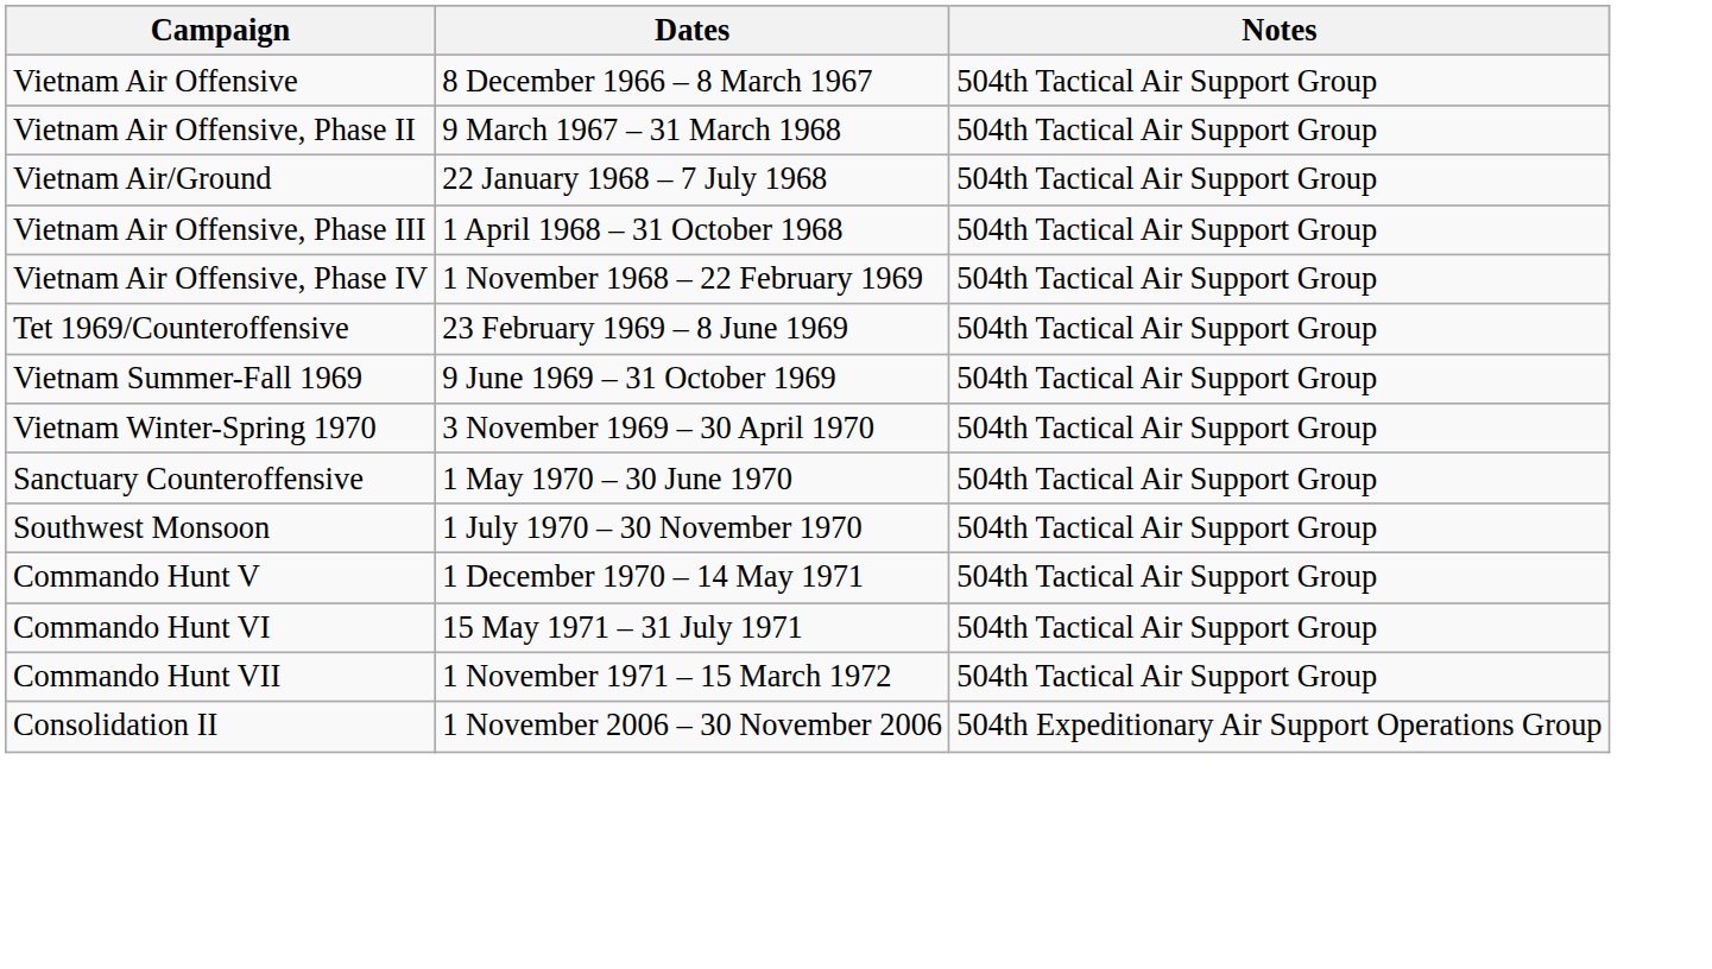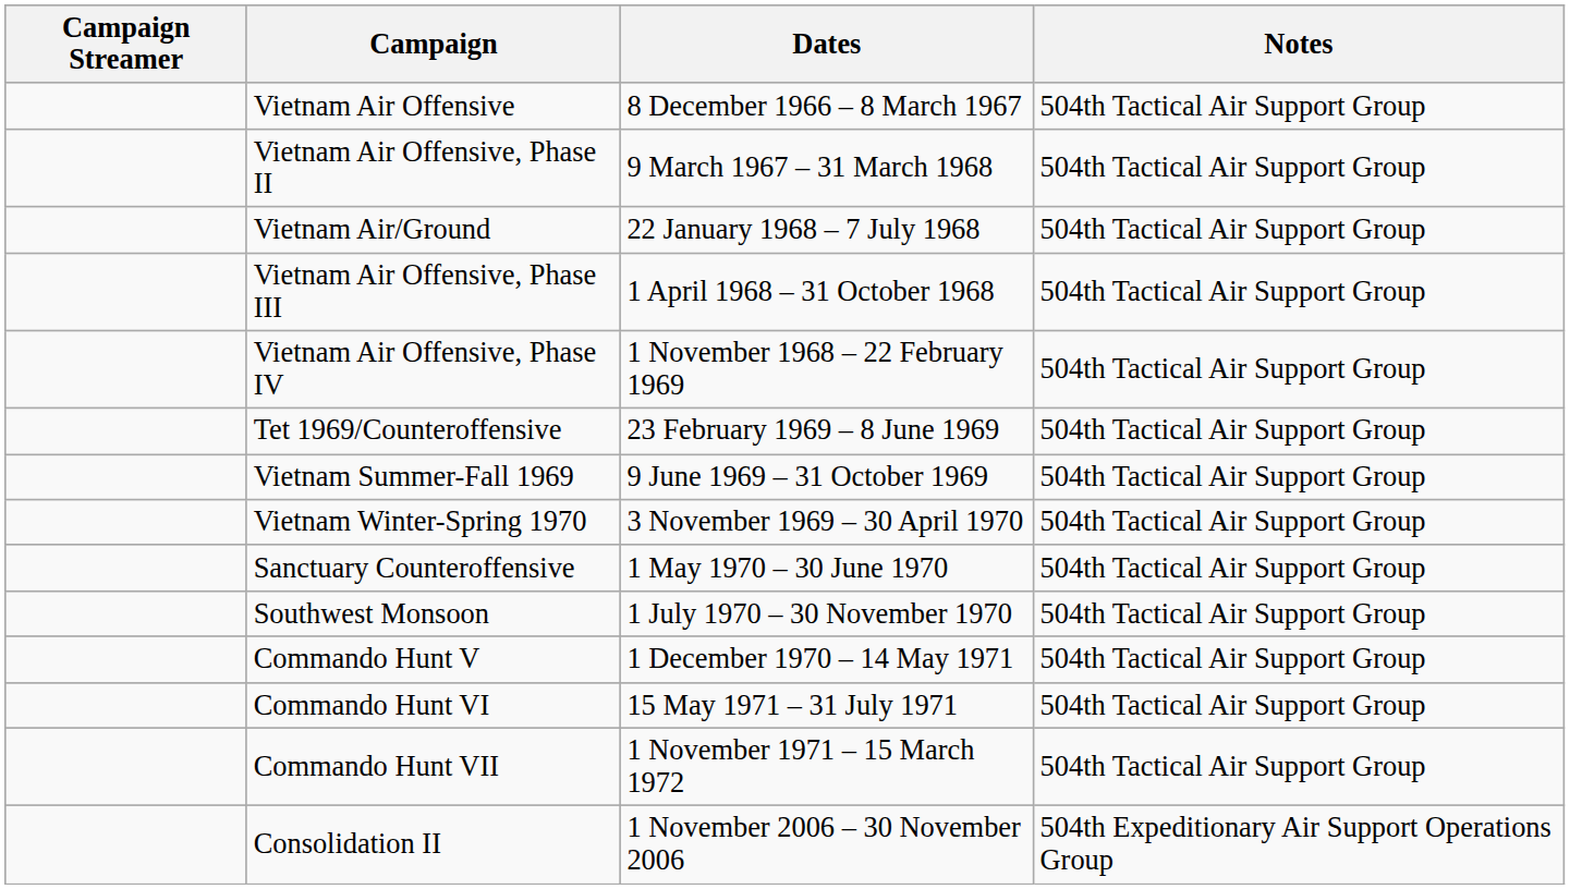 <table class="wikitable">
 <tr style="background:#efefef;">
+<th>Campaign Streamer</th>
 <th>Campaign</th>
 <th>Dates</th>
 <th>Notes</th>
 </tr>
 <tr>
+<td></td>
 <td>Vietnam Air Offensive</td>
 <td>8 December 1966 – 8 March 1967</td>
 <td>504th Tactical Air Support Group</td>
 </tr>
 <tr>
+<td></td>
 <td>Vietnam Air Offensive, Phase II</td>
 <td>9 March 1967 – 31 March 1968</td>
 <td>504th Tactical Air Support Group</td>
 </tr>
 <tr>
+<td></td>
 <td>Vietnam Air/Ground</td>
 <td>22 January 1968 – 7 July 1968</td>
 <td>504th Tactical Air Support Group</td>
 </tr>
 <tr>
+<td></td>
 <td>Vietnam Air Offensive, Phase III</td>
 <td>1 April 1968 – 31 October 1968</td>
 <td>504th Tactical Air Support Group</td>
 </tr>
 <tr>
+<td></td>
 <td>Vietnam Air Offensive, Phase IV</td>
 <td>1 November 1968 – 22 February 1969</td>
 <td>504th Tactical Air Support Group</td>
 </tr>
 <tr>
+<td></td>
 <td>Tet 1969/Counteroffensive</td>
 <td>23 February 1969 – 8 June 1969</td>
 <td>504th Tactical Air Support Group</td>
 </tr>
 <tr>
+<td></td>
 <td>Vietnam Summer-Fall 1969</td>
 <td>9 June 1969 – 31 October 1969</td>
 <td>504th Tactical Air Support Group</td>
 </tr>
 <tr>
+<td></td>
 <td>Vietnam Winter-Spring 1970</td>
 <td>3 November 1969 – 30 April 1970</td>
 <td>504th Tactical Air Support Group</td>
 </tr>
 <tr>
+<td></td>
 <td>Sanctuary Counteroffensive</td>
 <td>1 May 1970 – 30 June 1970</td>
 <td>504th Tactical Air Support Group</td>
 </tr>
 <tr>
+<td></td>
 <td>Southwest Monsoon</td>
 <td>1 July 1970 – 30 November 1970</td>
 <td>504th Tactical Air Support Group</td>
 </tr>
 <tr>
+<td></td>
 <td>Commando Hunt V</td>
 <td>1 December 1970 – 14 May 1971</td>
 <td>504th Tactical Air Support Group</td>
 </tr>
 <tr>
+<td></td>
 <td>Commando Hunt VI</td>
 <td>15 May 1971 – 31 July 1971</td>
 <td>504th Tactical Air Support Group</td>
 </tr>
 <tr>
+<td></td>
 <td>Commando Hunt VII</td>
 <td>1 November 1971 – 15 March 1972</td>
 <td>504th Tactical Air Support Group</td>
 </tr>
 <tr>
+<td></td>
 <td>Consolidation II</td>
 <td>1 November 2006 – 30 November 2006</td>
 <td>504th Expeditionary Air Support Operations Group</td>
 </tr>
 </table>
